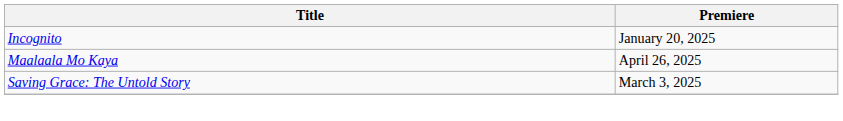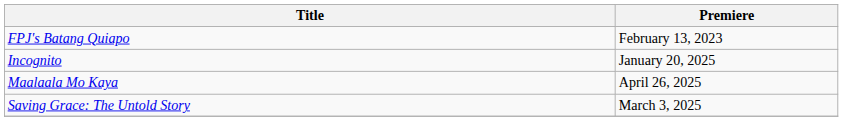 <table class="wikitable sortable" width="75%">
 <tr>
 <th style="width:55%;">Title</th>
 <th style="width:20%;">Premiere</th>
+</tr>
+<tr>
+<td><em><a href='#'>FPJ's Batang Quiapo</a></em></td>
+<td>February 13, 2023</td>
 </tr>
 <tr>
 <td><em><a href='#'>Incognito</a></em></td>
 <td>January 20, 2025</td>
 </tr>
 <tr>
 <td><em><a href='#'>Maalaala Mo Kaya</a></em></td>
 <td>April 26, 2025</td>
 </tr>
 <tr>
 <td><em><a href='#'>Saving Grace: The Untold Story</a></em></td>
 <td>March 3, 2025</td>
 </tr>
 <tr>
 </tr>
 </table>
